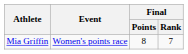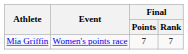 <table class="wikitable" style="font-size:90%">
 <tr>
 <th rowspan=2>Athlete</th>
 <th rowspan=2>Event</th>
 <th colspan=2>Final</th>
 </tr>
 <tr>
 <th>Points</th>
 <th>Rank</th>
 </tr>
 <tr align=center>
 <td align=left><a href='#'>Mia Griffin</a></td>
 <td align=left><a href='#'>Women's points race</a></td>
-<td>8</td>
+<td>7</td>
 <td>7</td>
 </tr>
 </table>
